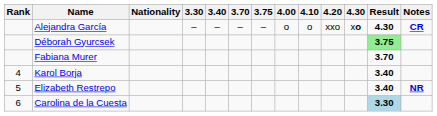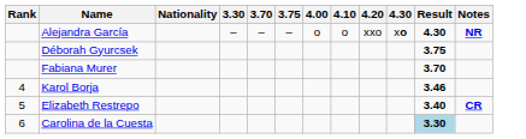 <table class="wikitable sortable" style="text-align:center">
 <tr>
 <th>Rank</th>
 <th>Name</th>
 <th>Nationality</th>
 <th>3.30</th>
-<th>3.40</th>
 <th>3.70</th>
 <th>3.75</th>
 <th>4.00</th>
 <th>4.10</th>
 <th>4.20</th>
 <th>4.30</th>
 <th>Result</th>
 <th>Notes</th>
 </tr>
 <tr>
 <td></td>
 <td align=left><a href='#'>Alejandra García</a></td>
 <td align=left></td>
 <td>–</td>
 <td>–</td>
 <td>–</td>
-<td>–</td>
 <td>o</td>
 <td>o</td>
 <td>xxo</td>
 <td>x<strong>o</strong></td>
 <td><strong>4.30</strong></td>
-<td><strong><a href='#'>CR</a></strong></td>
+<td><strong><a href='#'>NR</a></strong></td>
 </tr>
 <tr>
 <td></td>
 <td align=left><a href='#'>Déborah Gyurcsek</a></td>
 <td align=left></td>
 <td></td>
 <td></td>
 <td></td>
 <td></td>
 <td></td>
 <td></td>
 <td></td>
-<td></td>
-<td style="background: lightgreen;"><strong>3.75</strong></td>
+<td><strong>3.75</strong></td>
 <td></td>
 </tr>
 <tr>
 <td></td>
 <td align=left><a href='#'>Fabiana Murer</a></td>
 <td align=left></td>
-<td></td>
 <td></td>
 <td></td>
 <td></td>
 <td></td>
 <td></td>
 <td></td>
 <td></td>
 <td><strong>3.70</strong></td>
 <td></td>
 </tr>
 <tr>
 <td>4</td>
 <td align=left><a href='#'>Karol Borja</a></td>
 <td align=left></td>
 <td></td>
 <td></td>
 <td></td>
 <td></td>
 <td></td>
 <td></td>
 <td></td>
-<td></td>
-<td><strong>3.40</strong></td>
+<td><strong>3.46</strong></td>
 <td></td>
 </tr>
 <tr>
 <td>5</td>
 <td align=left><a href='#'>Elizabeth Restrepo</a></td>
 <td align=left></td>
 <td></td>
 <td></td>
 <td></td>
 <td></td>
 <td></td>
 <td></td>
 <td></td>
-<td></td>
 <td><strong>3.40</strong></td>
-<td><strong><a href='#'>NR</a></strong></td>
+<td><strong><a href='#'>CR</a></strong></td>
 </tr>
 <tr>
 <td>6</td>
 <td align=left><a href='#'>Carolina de la Cuesta</a></td>
 <td align=left></td>
 <td></td>
 <td></td>
 <td></td>
 <td></td>
 <td></td>
 <td></td>
 <td></td>
-<td></td>
 <td style="background: lightblue;"><strong>3.30</strong></td>
 <td></td>
 </tr>
 </table>
